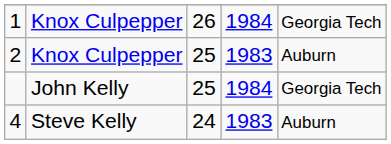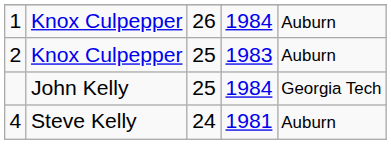 <table class="wikitable">
 <tr>
 </tr>
 <tr>
 <td>1</td>
 <td><a href='#'>Knox Culpepper</a></td>
 <td>26</td>
 <td><a href='#'>1984</a></td>
-<td style="font-size:80%;">Georgia Tech</td>
+<td style="font-size:80%;">Auburn</td>
 </tr>
 <tr>
 <td>2</td>
 <td><a href='#'>Knox Culpepper</a></td>
 <td>25</td>
 <td><a href='#'>1983</a></td>
 <td style="font-size:80%;">Auburn</td>
 </tr>
 <tr>
 <td></td>
 <td>John Kelly</td>
 <td>25</td>
 <td><a href='#'>1984</a></td>
 <td style="font-size:80%;">Georgia Tech</td>
 </tr>
 <tr>
 <td>4</td>
 <td>Steve Kelly</td>
 <td>24</td>
-<td><a href='#'>1983</a></td>
+<td><a href='#'>1981</a></td>
 <td style="font-size:80%;">Auburn</td>
 </tr>
 </table>
